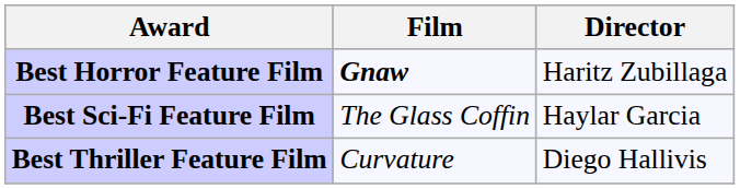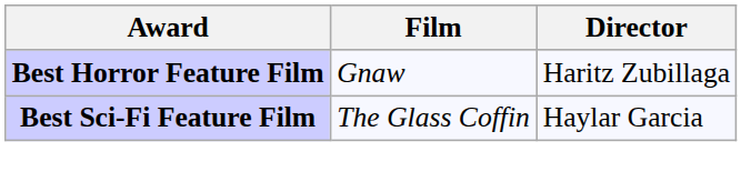 <table class="wikitable sortable">
 <tr>
 <th>Award</th>
 <th>Film</th>
 <th>Director</th>
 </tr>
 <tr>
 <th style="background: #ccccff;">Best Horror Feature Film</th>
-<td style="background: #f7f8ff; white-space: nowrap;"><strong><em>Gnaw</em></strong></td>
+<td style="background: #f7f8ff; white-space: nowrap;"><em>Gnaw</em></td>
 <td style="background: #f7f8ff; white-space: nowrap;">Haritz Zubillaga</td>
 </tr>
 <tr>
 <th style="background: #ccccff;">Best Sci-Fi Feature Film</th>
 <td style="background: #f7f8ff; white-space: nowrap;"><em>The Glass Coffin</em></td>
 <td style="background: #f7f8ff; white-space: nowrap;">Haylar Garcia</td>
 </tr>
-<tr>
-<th style="background: #ccccff;">Best Thriller Feature Film</th>
-<td style="background: #f7f8ff; white-space: nowrap;"><em>Curvature</em></td>
-<td style="background: #f7f8ff; white-space: nowrap;">Diego Hallivis</td>
-</tr>
 </table>
